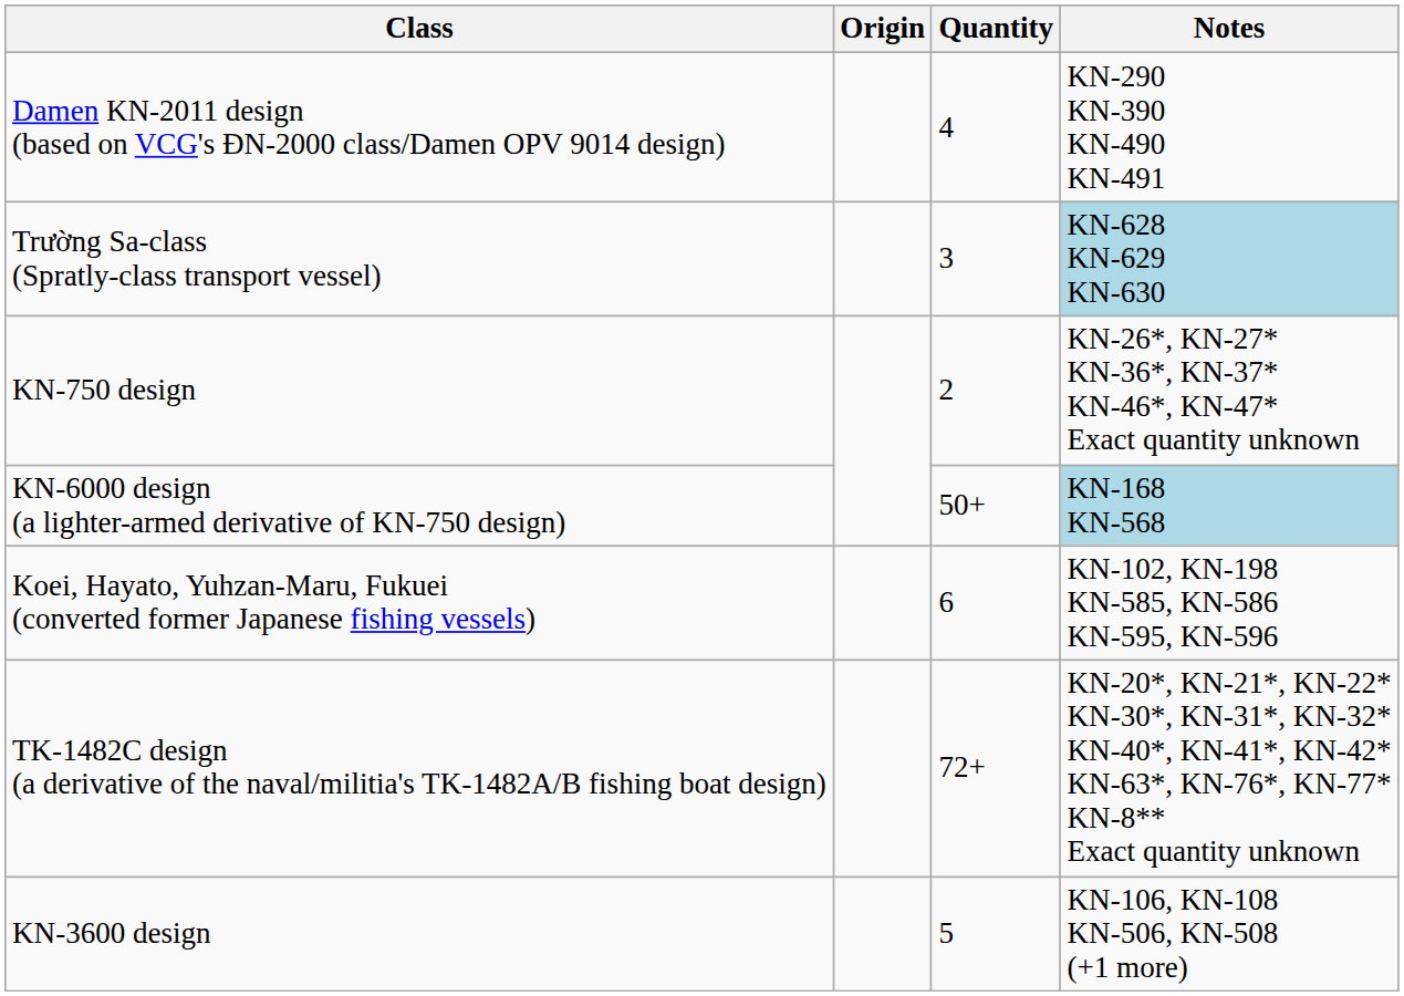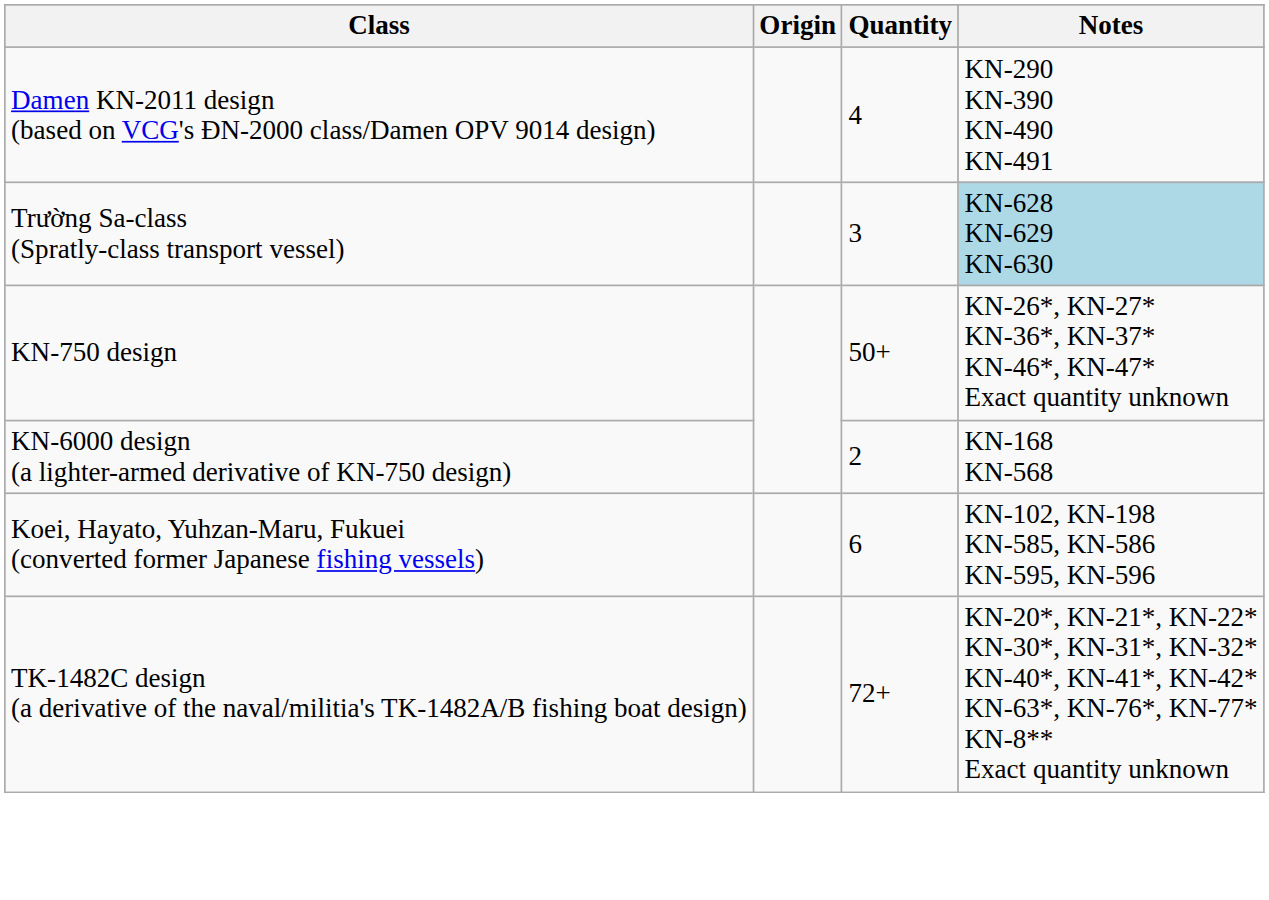 <table class="wikitable">
 <tr>
 <th>Class</th>
 <th>Origin</th>
 <th>Quantity</th>
 <th>Notes</th>
 </tr>
 <tr>
 <td><a href='#'>Damen</a> KN-2011 design<br>(based on <a href='#'>VCG</a>'s ĐN-2000 class/Damen OPV 9014 design)</td>
 <td><br></td>
 <td>4</td>
 <td>KN-290<br>KN-390<br>KN-490<br>KN-491</td>
 </tr>
 <tr>
 <td>Trường Sa-class<br>(Spratly-class transport vessel)</td>
 <td></td>
 <td>3</td>
 <td style="background: lightblue;">KN-628<br>KN-629<br>KN-630</td>
 </tr>
 <tr>
 <td>KN-750 design</td>
 <td rowspan="2"></td>
-<td>2</td>
+<td>50+</td>
 <td>KN-26*, KN-27*<br>KN-36*, KN-37*<br>KN-46*, KN-47*<br>Exact quantity unknown</td>
 </tr>
 <tr>
 <td>KN-6000 design<br>(a lighter-armed derivative of KN-750 design)</td>
-<td>50+</td>
-<td style="background: lightblue;">KN-168<br>KN-568</td>
+<td>2</td>
+<td>KN-168<br>KN-568</td>
 </tr>
 <tr>
 <td>Koei, Hayato, Yuhzan-Maru, Fukuei<br>(converted former Japanese <a href='#'>fishing vessels</a>)</td>
 <td></td>
 <td>6</td>
 <td>KN-102, KN-198<br>KN-585, KN-586<br>KN-595, KN-596</td>
 </tr>
 <tr>
 <td>TK-1482C design<br>(a derivative of the naval/militia's TK-1482A/B fishing boat design)</td>
 <td></td>
 <td>72+</td>
 <td>KN-20*, KN-21*, KN-22*<br>KN-30*, KN-31*, KN-32*<br>KN-40*, KN-41*, KN-42*<br>KN-63*, KN-76*, KN-77*<br>KN-8**<br>Exact quantity unknown</td>
 </tr>
-<tr>
-<td>KN-3600 design</td>
-<td></td>
-<td>5</td>
-<td>KN-106, KN-108<br>KN-506, KN-508<br>(+1 more)</td>
-</tr>
 </table>
